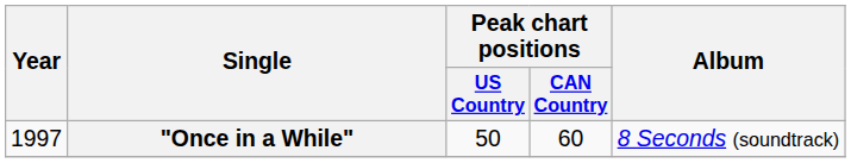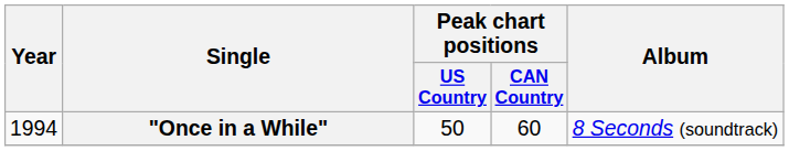 <table class="wikitable plainrowheaders" style="text-align:center;">
 <tr>
 <th rowspan="2">Year</th>
 <th rowspan="2" style="width:16em;">Single</th>
 <th colspan="2">Peak chart<br>positions</th>
 <th rowspan="2">Album</th>
 </tr>
 <tr style="font-size:smaller;">
 <th width="45"><a href='#'>US Country</a><br></th>
 <th width="45"><a href='#'>CAN Country</a><br></th>
 </tr>
 <tr>
-<td>1997</td>
+<td>1994</td>
 <th scope="row">"Once in a While"</th>
 <td>50</td>
 <td>60</td>
 <td align="left"><em><a href='#'>8 Seconds</a></em> <small>(soundtrack)</small></td>
 </tr>
 <tr>
 </tr>
 </table>
